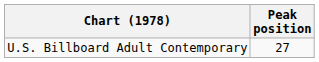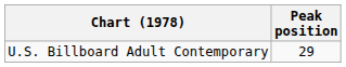 <table class="wikitable sortable">
 <tr>
 <th align="left">Chart (1978)</th>
 <th align="left">Peak<br>position</th>
 </tr>
 <tr>
 <td align="left">U.S. Billboard Adult Contemporary</td>
-<td style="text-align:center;">27</td>
+<td style="text-align:center;">29</td>
 </tr>
 </table>
